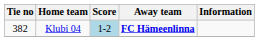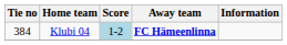 <table class="wikitable" style="text-align:center">
 <tr>
 <th style= width="40px">Tie no</th>
 <th style= width="150px">Home team</th>
 <th style= width="60px">Score</th>
 <th style= width="150px">Away team</th>
 <th style= width="30px">Information</th>
 </tr>
 <tr>
-<td>382</td>
+<td>384</td>
 <td><a href='#'>Klubi 04</a></td>
 <td style="background: lightblue;">1-2</td>
 <td><strong><a href='#'>FC Hämeenlinna</a></strong></td>
 <td></td>
 </tr>
 <tr>
 </tr>
 </table>
